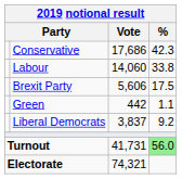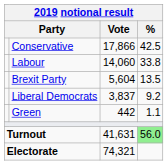 <table class="wikitable">
 <tr>
 <th colspan="4"><a href='#'>2019</a> <a href='#'>notional result</a></th>
 </tr>
 <tr>
 <th bgcolor="#DDDDFF" width="130px" colspan="2">Party</th>
 <th bgcolor="#DDDDFF" width="50px">Vote</th>
 <th bgcolor="#DDDDFF" width="30px">%</th>
 </tr>
 <tr>
 <td></td>
 <td><a href='#'>Conservative</a></td>
-<td align=right>17,686</td>
-<td align=right>42.3</td>
+<td align=right>17,866</td>
+<td align=right>42.5</td>
 </tr>
 <tr>
 <td></td>
 <td><a href='#'>Labour</a></td>
 <td align=right>14,060</td>
 <td align=right>33.8</td>
 </tr>
 <tr>
 <td></td>
 <td><a href='#'>Brexit Party</a></td>
-<td align=right>5,606</td>
-<td align=right>17.5</td>
+<td align=right>5,604</td>
+<td align=right>13.5</td>
+</tr>
+<tr>
+<td></td>
+<td><a href='#'>Liberal Democrats</a></td>
+<td align=right>3,837</td>
+<td align=right>9.2</td>
 </tr>
 <tr>
 <td></td>
 <td><a href='#'>Green</a></td>
 <td align=right>442</td>
 <td align=right>1.1</td>
 </tr>
 <tr>
-<td></td>
-<td><a href='#'>Liberal Democrats</a></td>
-<td align=right>3,837</td>
-<td align=right>9.2</td>
-</tr>
-<tr>
 <td colspan="4" bgcolor="#EAECF0"></td>
 </tr>
 <tr>
 <td colspan="2"><strong>Turnout</strong></td>
-<td align=right>41,731</td>
+<td align=right>41,631</td>
 <td align=right style="background: lightgreen;">56.0</td>
 </tr>
 <tr>
 <td colspan="2"><strong>Electorate</strong></td>
 <td align=right>74,321</td>
 </tr>
 </table>
